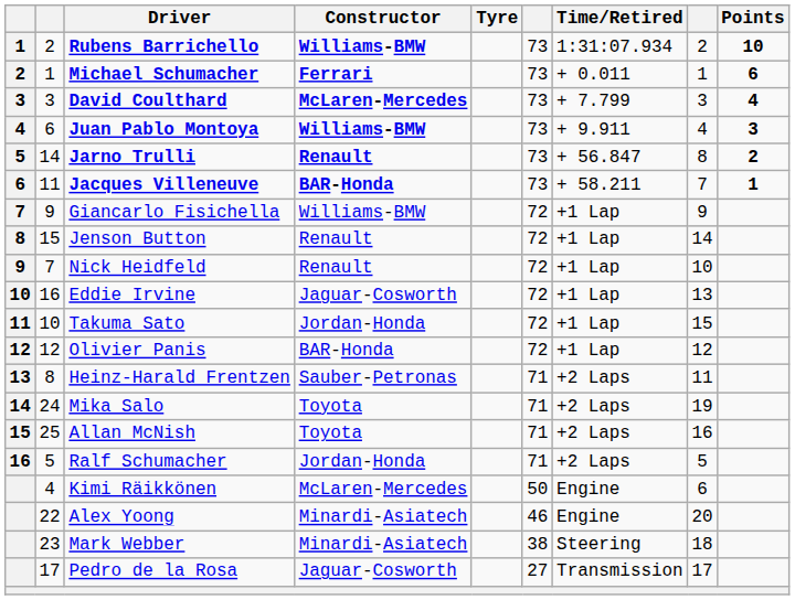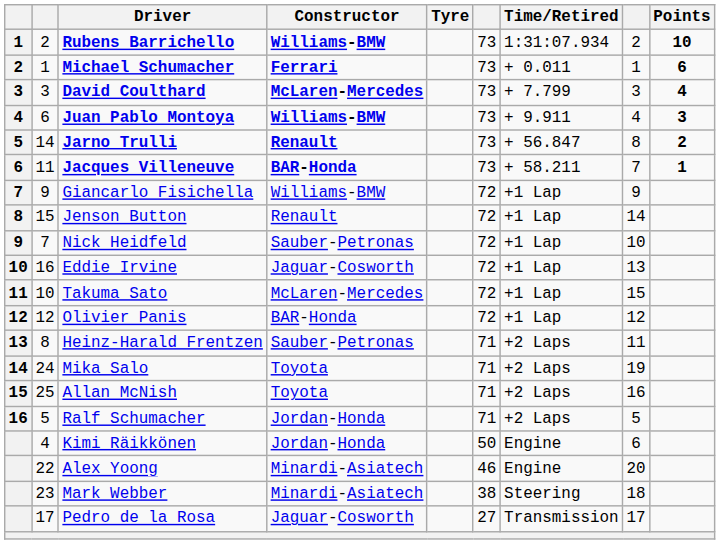 <table class="wikitable sortable" style="font-size: 85%;">
 <tr>
 <th scope="col"></th>
 <th scope="col"></th>
 <th scope="col">Driver</th>
 <th scope="col">Constructor</th>
 <th scope="col">Tyre</th>
 <th scope="col" class="unsortable"></th>
 <th scope="col" class="unsortable">Time/Retired</th>
 <th scope="col"></th>
 <th scope="col">Points</th>
 </tr>
 <tr>
 <th scope="row">1</th>
 <td align="center">2</td>
 <td data-sort-value="BAR"> <strong><a href='#'>Rubens Barrichello</a></strong></td>
 <td><strong><a href='#'>Williams</a>-<a href='#'>BMW</a></strong></td>
 <td></td>
 <td align="center">73</td>
 <td>1:31:07.934</td>
 <td align="center">2</td>
 <td align="center"><strong>10</strong></td>
 </tr>
 <tr>
 <th scope="row">2</th>
 <td align="center">1</td>
 <td data-sort-value="SCHM"> <strong><a href='#'>Michael Schumacher</a></strong></td>
 <td><strong><a href='#'>Ferrari</a></strong></td>
 <td></td>
 <td align="center">73</td>
 <td>+ 0.011</td>
 <td align="center">1</td>
 <td align="center"><strong>6</strong></td>
 </tr>
 <tr>
 <th scope="row">3</th>
 <td align="center">3</td>
 <td data-sort-value="COU"> <strong><a href='#'>David Coulthard</a></strong></td>
 <td><strong><a href='#'>McLaren</a>-<a href='#'>Mercedes</a></strong></td>
 <td></td>
 <td align="center">73</td>
 <td>+ 7.799</td>
 <td align="center">3</td>
 <td align="center"><strong>4</strong></td>
 </tr>
 <tr>
 <th scope="row">4</th>
 <td align="center">6</td>
 <td data-sort-value="MON"> <strong><a href='#'>Juan Pablo Montoya</a></strong></td>
 <td><strong><a href='#'>Williams</a>-<a href='#'>BMW</a></strong></td>
 <td></td>
 <td align="center">73</td>
 <td>+ 9.911</td>
 <td align="center">4</td>
 <td align="center"><strong>3</strong></td>
 </tr>
 <tr>
 <th scope="row">5</th>
 <td align="center">14</td>
 <td data-sort-value="TRU"> <strong><a href='#'>Jarno Trulli</a></strong></td>
 <td><strong><a href='#'>Renault</a></strong></td>
 <td></td>
 <td align="center">73</td>
 <td>+ 56.847</td>
 <td align="center">8</td>
 <td align="center"><strong>2</strong></td>
 </tr>
 <tr>
 <th scope="row">6</th>
 <td align="center">11</td>
 <td data-sort-value="VIL"> <strong><a href='#'>Jacques Villeneuve</a></strong></td>
 <td><strong><a href='#'>BAR</a>-<a href='#'>Honda</a></strong></td>
 <td></td>
 <td align="center">73</td>
 <td>+ 58.211</td>
 <td align="center">7</td>
 <td align="center"><strong>1</strong></td>
 </tr>
 <tr>
 <th scope="row">7</th>
 <td align="center">9</td>
 <td data-sort-value="FIS"> <a href='#'>Giancarlo Fisichella</a></td>
 <td><a href='#'>Williams</a>-<a href='#'>BMW</a></td>
 <td></td>
 <td align="center">72</td>
 <td>+1 Lap</td>
 <td align="center">9</td>
 <td> </td>
 </tr>
 <tr>
 <th scope="row">8</th>
 <td align="center">15</td>
 <td data-sort-value="BUT"> <a href='#'>Jenson Button</a></td>
 <td><a href='#'>Renault</a></td>
 <td></td>
 <td align="center">72</td>
 <td>+1 Lap</td>
 <td align="center">14</td>
 <td> </td>
 </tr>
 <tr>
 <th scope="row">9</th>
 <td align="center">7</td>
 <td data-sort-value="HEI"> <a href='#'>Nick Heidfeld</a></td>
-<td><a href='#'>Renault</a></td>
+<td><a href='#'>Sauber</a>-<a href='#'>Petronas</a></td>
 <td></td>
 <td align="center">72</td>
 <td>+1 Lap</td>
 <td align="center">10</td>
 <td> </td>
 </tr>
 <tr>
 <th scope="row">10</th>
 <td align="center">16</td>
 <td data-sort-value="IRV"> <a href='#'>Eddie Irvine</a></td>
 <td><a href='#'>Jaguar</a>-<a href='#'>Cosworth</a></td>
 <td></td>
 <td align="center">72</td>
 <td>+1 Lap</td>
 <td align="center">13</td>
 <td> </td>
 </tr>
 <tr>
 <th scope="row">11</th>
 <td align="center">10</td>
 <td data-sort-value="SAT"> <a href='#'>Takuma Sato</a></td>
-<td><a href='#'>Jordan</a>-<a href='#'>Honda</a></td>
+<td><a href='#'>McLaren</a>-<a href='#'>Mercedes</a></td>
 <td></td>
 <td align="center">72</td>
 <td>+1 Lap</td>
 <td align="center">15</td>
 <td> </td>
 </tr>
 <tr>
 <th scope="row">12</th>
 <td align="center">12</td>
 <td data-sort-value="PAN"> <a href='#'>Olivier Panis</a></td>
 <td><a href='#'>BAR</a>-<a href='#'>Honda</a></td>
 <td></td>
 <td align="center">72</td>
 <td>+1 Lap</td>
 <td align="center">12</td>
 <td> </td>
 </tr>
 <tr>
 <th scope="row">13</th>
 <td align="center">8</td>
 <td data-sort-value="FRE"> <a href='#'>Heinz-Harald Frentzen</a></td>
 <td><a href='#'>Sauber</a>-<a href='#'>Petronas</a></td>
 <td></td>
 <td align="center">71</td>
 <td>+2 Laps</td>
 <td align="center">11</td>
 <td> </td>
 </tr>
 <tr>
 <th scope="row">14</th>
 <td align="center">24</td>
 <td data-sort-value="SAL"> <a href='#'>Mika Salo</a></td>
 <td><a href='#'>Toyota</a></td>
 <td></td>
 <td align="center">71</td>
 <td>+2 Laps</td>
 <td align="center">19</td>
 <td> </td>
 </tr>
 <tr>
 <th scope="row">15</th>
 <td align="center">25</td>
 <td data-sort-value="MCN"> <a href='#'>Allan McNish</a></td>
 <td><a href='#'>Toyota</a></td>
 <td></td>
 <td align="center">71</td>
 <td>+2 Laps</td>
 <td align="center">16</td>
 <td> </td>
 </tr>
 <tr>
 <th scope="row">16</th>
 <td align="center">5</td>
 <td data-sort-value="SCHR"> <a href='#'>Ralf Schumacher</a></td>
 <td><a href='#'>Jordan</a>-<a href='#'>Honda</a></td>
 <td></td>
 <td align="center">71</td>
 <td>+2 Laps</td>
 <td align="center">5</td>
 <td> </td>
 </tr>
 <tr>
 <th scope="row" data-sort-value="17"></th>
 <td align="center">4</td>
 <td data-sort-value="RAI"> <a href='#'>Kimi Räikkönen</a></td>
-<td><a href='#'>McLaren</a>-<a href='#'>Mercedes</a></td>
+<td><a href='#'>Jordan</a>-<a href='#'>Honda</a></td>
 <td></td>
 <td align="center">50</td>
 <td>Engine</td>
 <td align="center">6</td>
 <td> </td>
 </tr>
 <tr>
 <th scope="row" data-sort-value="18"></th>
 <td align="center">22</td>
 <td data-sort-value="YOO"> <a href='#'>Alex Yoong</a></td>
 <td><a href='#'>Minardi</a>-<a href='#'>Asiatech</a></td>
 <td></td>
 <td align="center">46</td>
 <td>Engine</td>
 <td align="center">20</td>
 <td> </td>
 </tr>
 <tr>
 <th scope="row" data-sort-value="19"></th>
 <td align="center">23</td>
 <td data-sort-value="WEB"> <a href='#'>Mark Webber</a></td>
 <td><a href='#'>Minardi</a>-<a href='#'>Asiatech</a></td>
 <td></td>
 <td align="center">38</td>
 <td>Steering</td>
 <td align="center">18</td>
 <td> </td>
 </tr>
 <tr>
 <th scope="row" data-sort-value="20"></th>
 <td align="center">17</td>
 <td data-sort-value="DEL"> <a href='#'>Pedro de la Rosa</a></td>
 <td><a href='#'>Jaguar</a>-<a href='#'>Cosworth</a></td>
 <td></td>
 <td align="center">27</td>
 <td>Transmission</td>
 <td align="center">17</td>
 <td> </td>
 </tr>
 <tr class="sortbottom">
 <th colspan="9"></th>
 </tr>
 </table>
